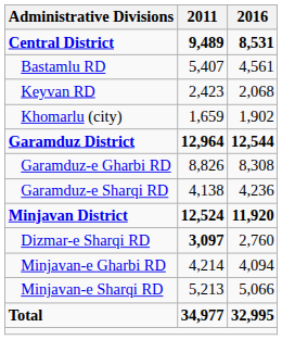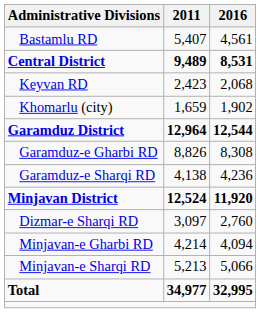 <table class="wikitable">
 <tr>
 <th>Administrative Divisions</th>
 <th>2011</th>
 <th>2016</th>
 </tr>
 <tr>
+<td style="padding-left: 1em;"><a href='#'>Bastamlu RD</a></td>
+<td style="text-align: right;">5,407</td>
+<td style="text-align: right;">4,561</td>
+</tr>
+<tr>
 <td><strong><a href='#'>Central District</a></strong></td>
 <td style="text-align: right;"><strong>9,489</strong></td>
 <td style="text-align: right;"><strong>8,531</strong></td>
-</tr>
-<tr>
-<td style="padding-left: 1em;"><a href='#'>Bastamlu RD</a></td>
-<td style="text-align: right;">5,407</td>
-<td style="text-align: right;">4,561</td>
 </tr>
 <tr>
 <td style="padding-left: 1em;"><a href='#'>Keyvan RD</a></td>
 <td style="text-align: right;">2,423</td>
 <td style="text-align: right;">2,068</td>
 </tr>
 <tr>
 <td style="padding-left: 1em;"><a href='#'>Khomarlu</a> (city)</td>
 <td style="text-align: right;">1,659</td>
 <td style="text-align: right;">1,902</td>
 </tr>
 <tr>
 <td><strong><a href='#'>Garamduz District</a></strong></td>
 <td style="text-align: right;"><strong>12,964</strong></td>
 <td style="text-align: right;"><strong>12,544</strong></td>
 </tr>
 <tr>
 <td style="padding-left: 1em;"><a href='#'>Garamduz-e Gharbi RD</a></td>
 <td style="text-align: right;">8,826</td>
 <td style="text-align: right;">8,308</td>
 </tr>
 <tr>
 <td style="padding-left: 1em;"><a href='#'>Garamduz-e Sharqi RD</a></td>
 <td style="text-align: right;">4,138</td>
 <td style="text-align: right;">4,236</td>
 </tr>
 <tr>
 <td><strong><a href='#'>Minjavan District</a></strong></td>
 <td style="text-align: right;"><strong>12,524</strong></td>
 <td style="text-align: right;"><strong>11,920</strong></td>
 </tr>
 <tr>
 <td style="padding-left: 1em;"><a href='#'>Dizmar-e Sharqi RD</a></td>
-<td style="text-align: right;"><strong>3,097</strong></td>
+<td style="text-align: right;">3,097</td>
 <td style="text-align: right;">2,760</td>
 </tr>
 <tr>
 <td style="padding-left: 1em;"><a href='#'>Minjavan-e Gharbi RD</a></td>
 <td style="text-align: right;">4,214</td>
 <td style="text-align: right;">4,094</td>
 </tr>
 <tr>
 <td style="padding-left: 1em;"><a href='#'>Minjavan-e Sharqi RD</a></td>
 <td style="text-align: right;">5,213</td>
 <td style="text-align: right;">5,066</td>
 </tr>
 <tr>
 <td><strong>Total</strong></td>
 <td style="text-align: right;"><strong>34,977</strong></td>
 <td style="text-align: right;"><strong>32,995</strong></td>
 </tr>
 <tr>
 <td colspan=3></td>
 </tr>
 </table>
